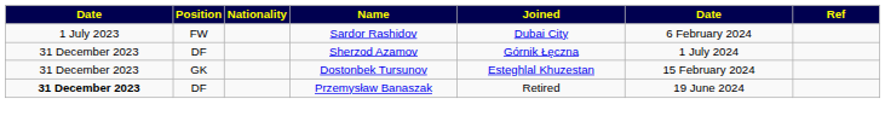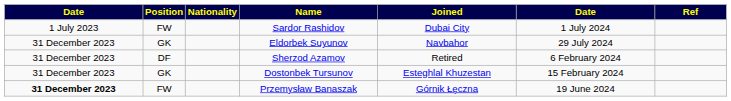 <table class="wikitable" style="text-align:center; font-size:90%">
 <tr>
 <th style="background:#000050; color:yellow; width:200px;">Date</th>
 <th style="background:#000050; color:yellow; width:50px;">Position</th>
 <th style="background:#000050; color:yellow; width:50px;">Nationality</th>
 <th style="background:#000050; color:yellow; width:200px;">Name</th>
 <th style="background:#000050; color:yellow; width:200px;">Joined</th>
 <th style="background:#000050; color:yellow; width:200px;">Date</th>
 <th style="background:#000050; color:yellow; width:100px;">Ref</th>
 </tr>
 <tr>
 <td>1 July 2023</td>
 <td>FW</td>
 <td></td>
 <td><a href='#'>Sardor Rashidov</a></td>
 <td><a href='#'>Dubai City</a></td>
-<td>6 February 2024</td>
+<td>1 July 2024</td>
+<td></td>
+</tr>
+<tr>
+<td>31 December 2023</td>
+<td>GK</td>
+<td></td>
+<td><a href='#'>Eldorbek Suyunov</a></td>
+<td><a href='#'>Navbahor</a></td>
+<td>29 July 2024</td>
 <td></td>
 </tr>
 <tr>
 <td>31 December 2023</td>
 <td>DF</td>
 <td></td>
 <td><a href='#'>Sherzod Azamov</a></td>
-<td><a href='#'>Górnik Łęczna</a></td>
-<td>1 July 2024</td>
+<td>Retired</td>
+<td>6 February 2024</td>
 <td></td>
 </tr>
 <tr>
 <td>31 December 2023</td>
 <td>GK</td>
 <td></td>
 <td><a href='#'>Dostonbek Tursunov</a></td>
 <td><a href='#'>Esteghlal Khuzestan</a></td>
 <td>15 February 2024</td>
 <td></td>
 </tr>
 <tr>
 <td><strong>31 December 2023</strong></td>
-<td>DF</td>
+<td>FW</td>
 <td></td>
 <td><a href='#'>Przemysław Banaszak</a></td>
-<td>Retired</td>
+<td><a href='#'>Górnik Łęczna</a></td>
 <td>19 June 2024</td>
 <td></td>
 </tr>
 </table>
